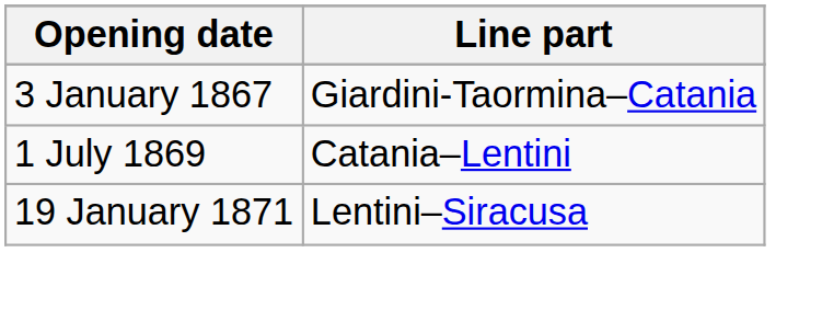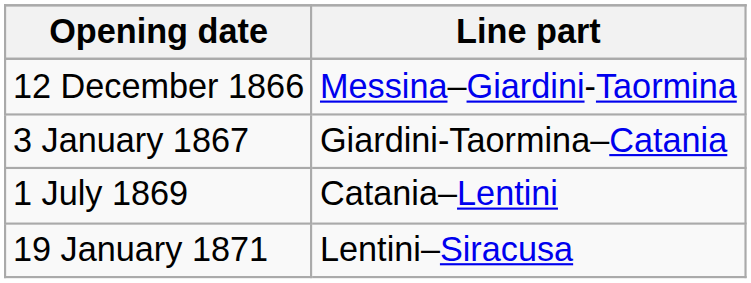 <table class="wikitable" style="float:left">
 <tr>
 </tr>
 <tr style="background:#EFEFEF;">
 <th>Opening date</th>
 <th>Line part</th>
 </tr>
 <tr>
+</tr>
+<tr>
+<td align="left">12 December 1866</td>
+<td align="left"><a href='#'>Messina</a>–<a href='#'>Giardini</a>-<a href='#'>Taormina</a></td>
 </tr>
 <tr>
 <td align="left">3 January 1867</td>
 <td align="left">Giardini-Taormina–<a href='#'>Catania</a></td>
 </tr>
 <tr>
 <td align="left">1 July 1869</td>
 <td align="left">Catania–<a href='#'>Lentini</a></td>
 </tr>
 <tr>
 <td align="left">19 January 1871</td>
 <td align="left">Lentini–<a href='#'>Siracusa</a></td>
 </tr>
 </table>
